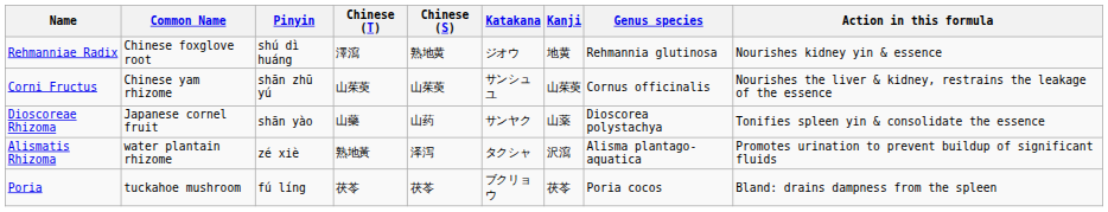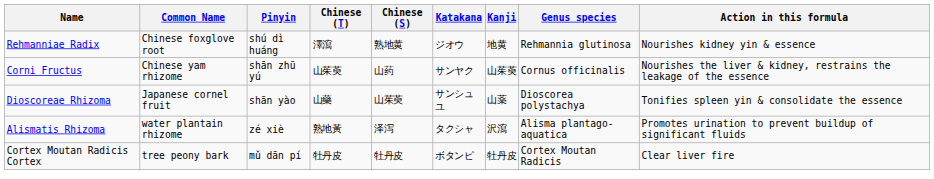 <table class="wikitable">
 <tr>
 <th>Name</th>
 <th><a href='#'>Common Name</a></th>
 <th><a href='#'>Pinyin</a></th>
 <th>Chinese (<a href='#'>T</a>)</th>
 <th>Chinese (<a href='#'>S</a>)</th>
 <th><a href='#'>Katakana</a></th>
 <th><a href='#'>Kanji</a></th>
 <th><a href='#'>Genus species</a></th>
 <th>Action in this formula</th>
 </tr>
 <tr>
 <td><a href='#'>Rehmanniae Radix</a></td>
 <td>Chinese foxglove root</td>
 <td>shú dì huáng</td>
 <td>澤瀉</td>
 <td>熟地黄</td>
 <td>ジオウ</td>
 <td>地黄</td>
 <td>Rehmannia glutinosa</td>
 <td>Nourishes kidney yin & essence</td>
 </tr>
 <tr>
 <td><a href='#'>Corni Fructus</a></td>
 <td>Chinese yam rhizome</td>
 <td>shān zhū yú</td>
 <td>山茱萸</td>
-<td>山茱萸</td>
-<td>サンシュユ</td>
+<td>山药</td>
+<td>サンヤク</td>
 <td>山茱萸</td>
 <td>Cornus officinalis</td>
 <td>Nourishes the liver & kidney, restrains the leakage of the essence</td>
 </tr>
 <tr>
 <td><a href='#'>Dioscoreae Rhizoma</a></td>
 <td>Japanese cornel fruit</td>
 <td>shān yào</td>
 <td>山藥</td>
-<td>山药</td>
-<td>サンヤク</td>
+<td>山茱萸</td>
+<td>サンシュユ</td>
 <td>山薬</td>
 <td>Dioscorea polystachya</td>
 <td>Tonifies spleen yin & consolidate the essence</td>
 </tr>
 <tr>
 <td><a href='#'>Alismatis Rhizoma</a></td>
 <td>water plantain rhizome</td>
 <td>zé xiè</td>
 <td>熟地黃</td>
 <td>泽泻</td>
 <td>タクシャ</td>
 <td>沢瀉</td>
 <td>Alisma plantago-aquatica</td>
 <td>Promotes urination to prevent buildup of significant fluids</td>
 </tr>
 <tr>
-<td><a href='#'>Poria</a></td>
-<td>tuckahoe mushroom</td>
-<td>fú líng</td>
-<td>茯苓</td>
-<td>茯苓</td>
-<td>ブクリョウ</td>
-<td>茯苓</td>
-<td>Poria cocos</td>
-<td>Bland: drains dampness from the spleen</td>
+<td>Cortex Moutan Radicis Cortex</td>
+<td>tree peony bark</td>
+<td>mǔ dān pí</td>
+<td>牡丹皮</td>
+<td>牡丹皮</td>
+<td>ボタンピ</td>
+<td>牡丹皮</td>
+<td>Cortex Moutan Radicis</td>
+<td>Clear liver fire</td>
 </tr>
 </table>
